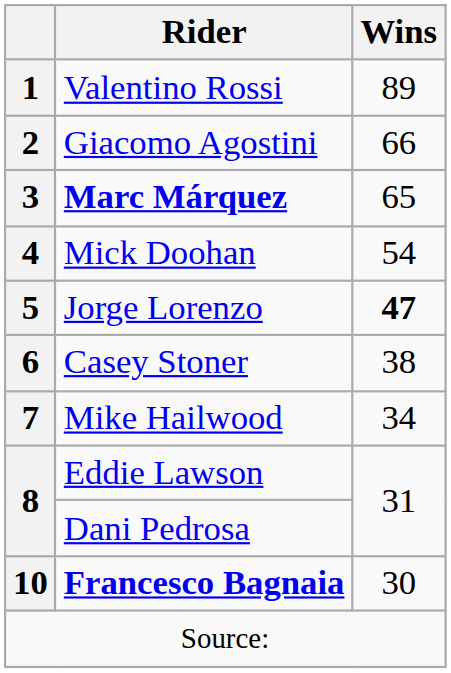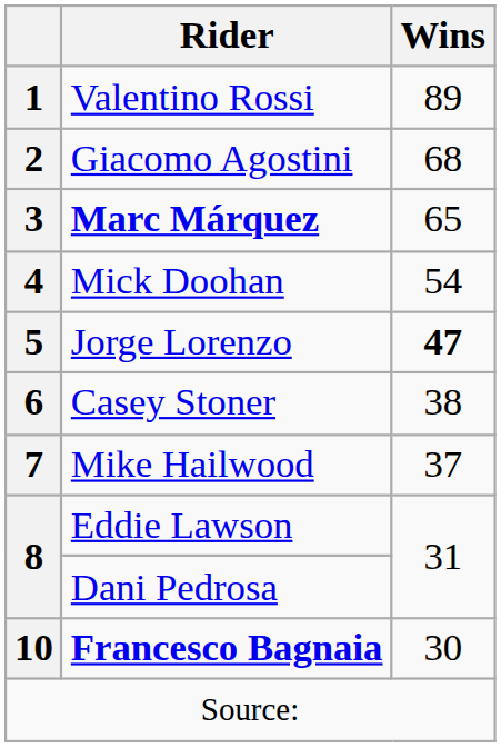 <table class="wikitable" style="text-align:center">
 <tr>
 <th></th>
 <th>Rider</th>
 <th>Wins</th>
 </tr>
 <tr>
 <th>1</th>
 <td align=left> <a href='#'>Valentino Rossi</a></td>
 <td>89</td>
 </tr>
 <tr>
 <th>2</th>
 <td align=left> <a href='#'>Giacomo Agostini</a></td>
-<td>66</td>
+<td>68</td>
 </tr>
 <tr>
 <th>3</th>
 <td align=left> <strong><a href='#'>Marc Márquez</a></strong></td>
 <td>65</td>
 </tr>
 <tr>
 <th>4</th>
 <td align=left> <a href='#'>Mick Doohan</a></td>
 <td>54</td>
 </tr>
 <tr>
 <th>5</th>
 <td align=left> <a href='#'>Jorge Lorenzo</a></td>
 <td><strong>47</strong></td>
 </tr>
 <tr>
 <th>6</th>
 <td align=left> <a href='#'>Casey Stoner</a></td>
 <td>38</td>
 </tr>
 <tr>
 <th>7</th>
 <td align=left> <a href='#'>Mike Hailwood</a></td>
-<td>34</td>
+<td>37</td>
 </tr>
 <tr>
 <th rowspan=2>8</th>
 <td align=left> <a href='#'>Eddie Lawson</a></td>
 <td rowspan=2>31</td>
 </tr>
 <tr>
 <td align=left> <a href='#'>Dani Pedrosa</a></td>
 </tr>
 <tr>
 <th>10</th>
 <td align=left> <strong><a href='#'>Francesco Bagnaia</a></strong></td>
 <td>30</td>
 </tr>
 <tr>
 <td colspan=3><small>Source:</small></td>
 </tr>
 </table>
